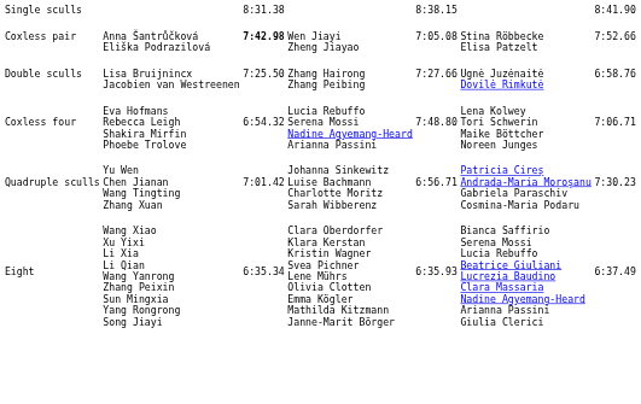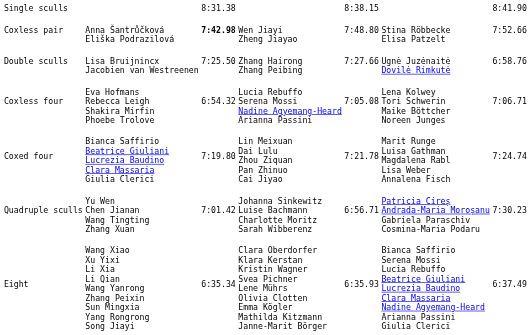 <table>
 <tr>
 <td>Single sculls</td>
 <td></td>
 <td>8:31.38</td>
 <td></td>
 <td>8:38.15</td>
 <td></td>
 <td>8:41.90</td>
 </tr>
 <tr>
 <td>Coxless pair</td>
 <td><br>Anna Šantrůčková<br>Eliška Podrazilová</td>
 <td><strong>7:42.98</strong></td>
 <td><br>Wen Jiayi<br>Zheng Jiayao</td>
-<td>7:05.08</td>
+<td>7:48.80</td>
 <td><br>Stina Röbbecke<br>Elisa Patzelt</td>
 <td>7:52.66</td>
 </tr>
 <tr>
 <td>Double sculls</td>
 <td><br>Lisa Bruijnincx<br>Jacobien van Westreenen</td>
 <td>7:25.50</td>
 <td><br>Zhang Hairong<br>Zhang Peibing</td>
 <td>7:27.66</td>
 <td><br>Ugnė Juzėnaitė<br><a href='#'>Dovilė Rimkutė</a></td>
 <td>6:58.76</td>
 </tr>
 <tr>
 <td>Coxless four</td>
 <td><br>Eva Hofmans<br>Rebecca Leigh<br>Shakira Mirfin<br>Phoebe Trolove</td>
 <td>6:54.32</td>
 <td><br>Lucia Rebuffo<br>Serena Mossi<br><a href='#'>Nadine Agyemang-Heard</a><br>Arianna Passini</td>
-<td>7:48.80</td>
+<td>7:05.08</td>
 <td><br>Lena Kolwey<br>Tori Schwerin<br>Maike Böttcher<br>Noreen Junges</td>
 <td>7:06.71</td>
+</tr>
+<tr>
+<td>Coxed four</td>
+<td><br>Bianca Saffirio<br><a href='#'>Beatrice Giuliani</a><br><a href='#'>Lucrezia Baudino</a><br><a href='#'>Clara Massaria</a><br>Giulia Clerici</td>
+<td>7:19.80</td>
+<td><br>Lin Meixuan<br>Dai Lulu<br>Zhou Ziquan<br>Pan Zhinuo<br>Cai Jiyao</td>
+<td>7:21.78</td>
+<td><br>Marit Runge<br>Luisa Gathman<br>Magdalena Rabl<br>Lisa Weber<br>Annalena Fisch</td>
+<td>7:24.74</td>
 </tr>
 <tr>
 <td>Quadruple sculls</td>
 <td><br>Yu Wen<br>Chen Jianan<br>Wang Tingting<br>Zhang Xuan</td>
 <td>7:01.42</td>
 <td><br>Johanna Sinkewitz<br>Luise Bachmann<br>Charlotte Moritz<br>Sarah Wibberenz</td>
 <td>6:56.71</td>
 <td><br><a href='#'>Patricia Cireș</a><br><a href='#'>Andrada-Maria Moroşanu</a><br>Gabriela Paraschiv<br>Cosmina-Maria Podaru</td>
 <td>7:30.23</td>
 </tr>
 <tr>
 <td>Eight</td>
 <td><br>Wang Xiao<br>Xu Yixi<br>Li Xia<br>Li Qian<br>Wang Yanrong<br>Zhang Peixin<br>Sun Mingxia<br>Yang Rongrong<br>Song Jiayi</td>
 <td>6:35.34</td>
 <td><br>Clara Oberdorfer<br>Klara Kerstan<br>Kristin Wagner<br>Svea Pichner<br>Lene Mührs<br>Olivia Clotten<br>Emma Kögler<br>Mathilda Kitzmann<br>Janne-Marit Börger</td>
 <td>6:35.93</td>
 <td><br>Bianca Saffirio<br>Serena Mossi<br>Lucia Rebuffo<br><a href='#'>Beatrice Giuliani</a><br><a href='#'>Lucrezia Baudino</a><br><a href='#'>Clara Massaria</a><br><a href='#'>Nadine Agyemang-Heard</a><br>Arianna Passini<br>Giulia Clerici</td>
 <td>6:37.49</td>
 </tr>
 <tr>
 </tr>
 </table>
